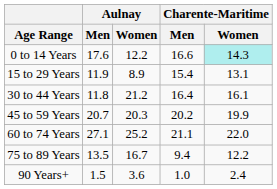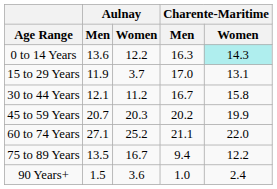 <table class="wikitable" style="text-align:center;">
 <tr>
 <th></th>
 <th colspan=2>Aulnay</th>
 <th colspan=2>Charente-Maritime</th>
 </tr>
 <tr>
 <th>Age Range</th>
 <th>Men</th>
 <th>Women</th>
 <th>Men</th>
 <th>Women</th>
 </tr>
 <tr>
 <td>0 to 14 Years</td>
-<td>17.6</td>
+<td>13.6</td>
 <td>12.2</td>
-<td>16.6</td>
+<td>16.3</td>
 <td style="background: paleturquoise;">14.3</td>
 </tr>
 <tr>
 <td>15 to 29 Years</td>
 <td>11.9</td>
-<td>8.9</td>
-<td>15.4</td>
+<td>3.7</td>
+<td>17.0</td>
 <td>13.1</td>
 </tr>
 <tr>
 <td>30 to 44 Years</td>
-<td>11.8</td>
-<td>21.2</td>
-<td>16.4</td>
-<td>16.1</td>
+<td>12.1</td>
+<td>11.2</td>
+<td>16.7</td>
+<td>15.8</td>
 </tr>
 <tr>
 <td>45 to 59 Years</td>
 <td>20.7</td>
 <td>20.3</td>
 <td>20.2</td>
 <td>19.9</td>
 </tr>
 <tr>
 <td>60 to 74 Years</td>
 <td>27.1</td>
 <td>25.2</td>
 <td>21.1</td>
 <td>22.0</td>
 </tr>
 <tr>
 <td>75 to 89 Years</td>
 <td>13.5</td>
 <td>16.7</td>
 <td>9.4</td>
 <td>12.2</td>
 </tr>
 <tr>
 <td>90 Years+</td>
 <td>1.5</td>
 <td>3.6</td>
 <td>1.0</td>
 <td>2.4</td>
 </tr>
 </table>
